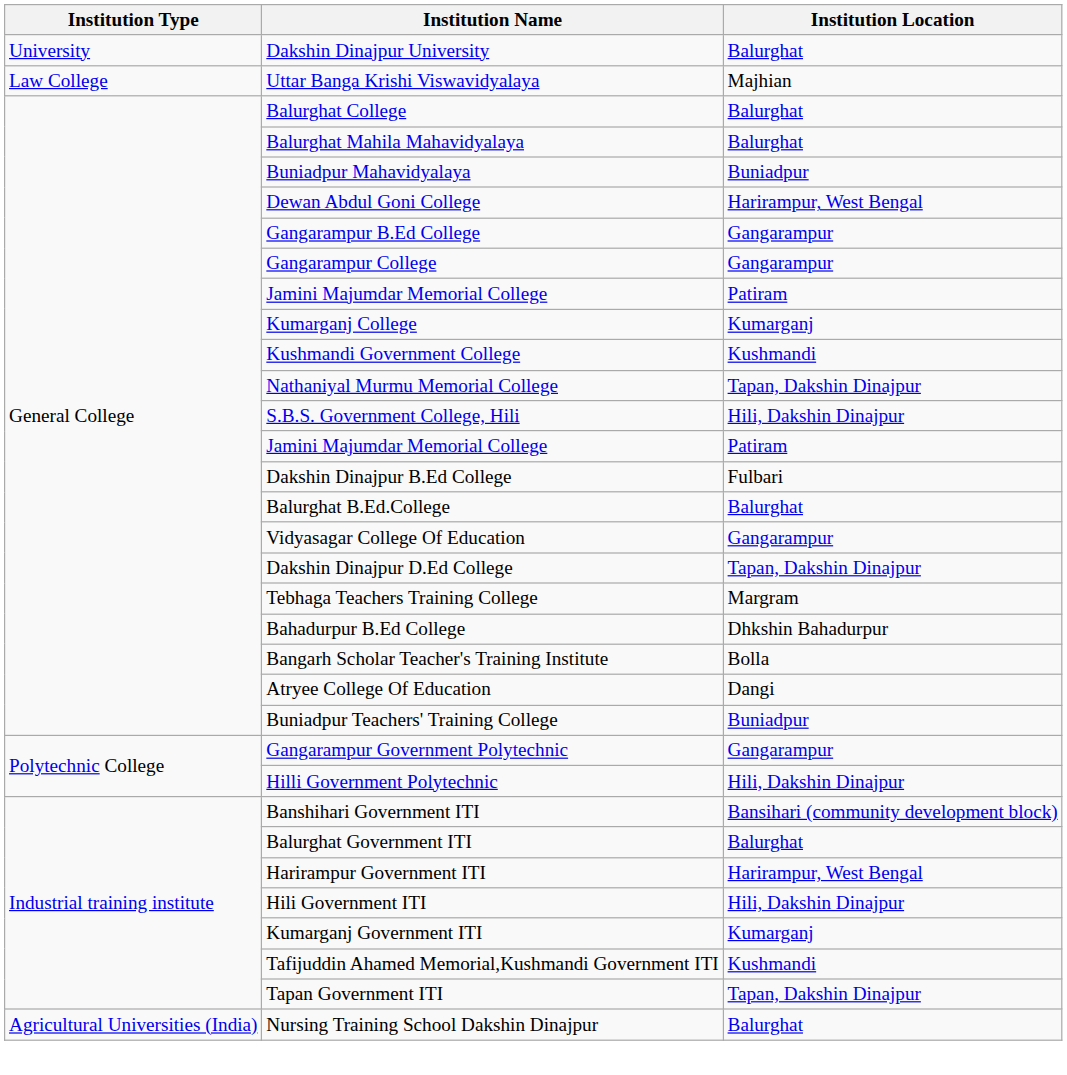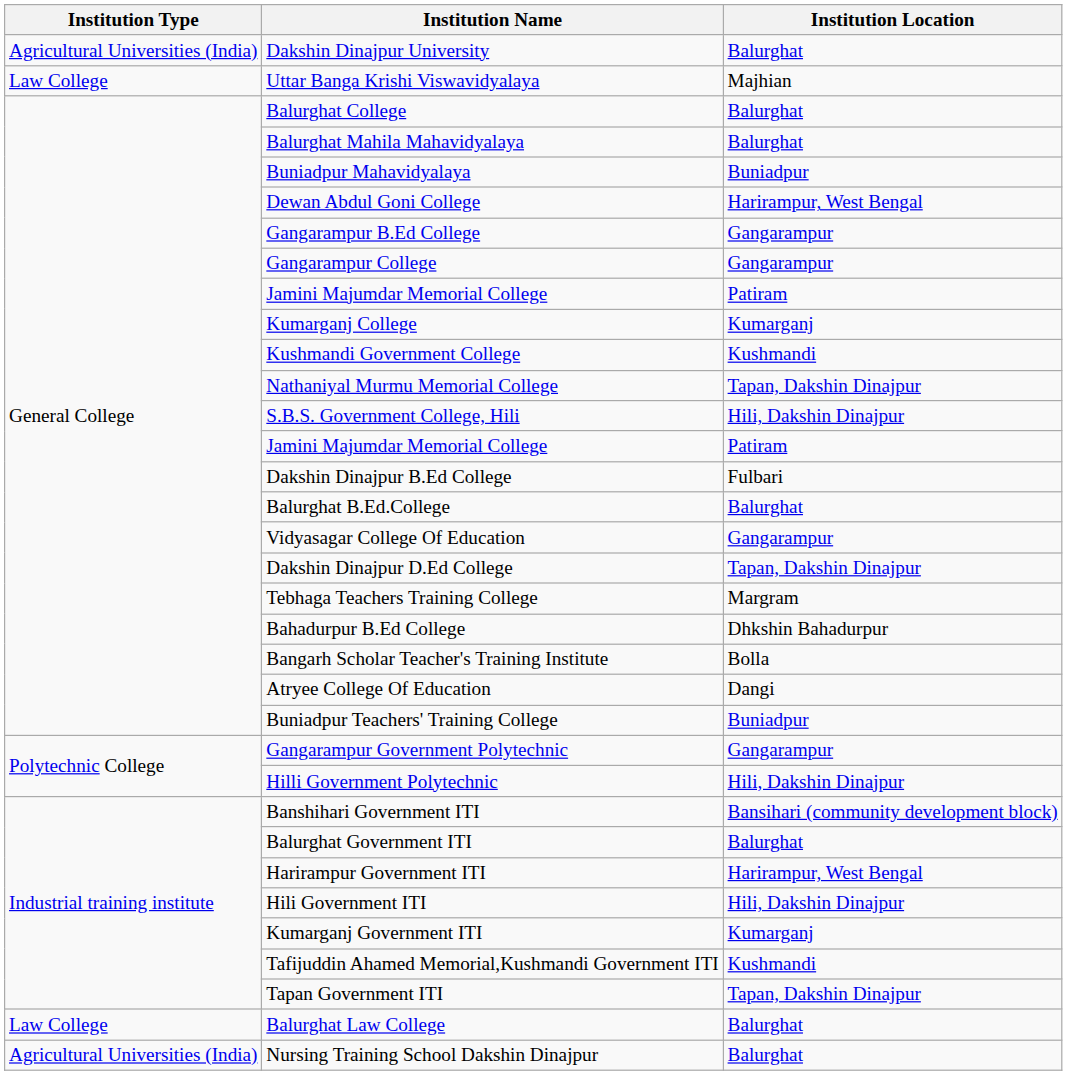 <table class="wikitable">
 <tr>
 <th>Institution Type</th>
 <th>Institution Name</th>
 <th>Institution Location</th>
 </tr>
 <tr>
-<td><a href='#'>University</a></td>
+<td><a href='#'>Agricultural Universities (India)</a></td>
 <td><a href='#'>Dakshin Dinajpur University</a></td>
 <td><a href='#'>Balurghat</a></td>
 </tr>
 <tr>
 <td><a href='#'>Law College</a></td>
 <td><a href='#'>Uttar Banga Krishi Viswavidyalaya</a></td>
 <td>Majhian</td>
 </tr>
 <tr>
 <td rowspan="21">General College</td>
 <td><a href='#'>Balurghat College</a></td>
 <td><a href='#'>Balurghat</a></td>
 </tr>
 <tr>
 <td><a href='#'>Balurghat Mahila Mahavidyalaya</a></td>
 <td><a href='#'>Balurghat</a></td>
 </tr>
 <tr>
 <td><a href='#'>Buniadpur Mahavidyalaya</a></td>
 <td><a href='#'>Buniadpur</a></td>
 </tr>
 <tr>
 <td><a href='#'>Dewan Abdul Goni College</a></td>
 <td><a href='#'>Harirampur, West Bengal</a></td>
 </tr>
 <tr>
 <td><a href='#'>Gangarampur B.Ed College</a></td>
 <td><a href='#'>Gangarampur</a></td>
 </tr>
 <tr>
 <td><a href='#'>Gangarampur College</a></td>
 <td><a href='#'>Gangarampur</a></td>
 </tr>
 <tr>
 <td><a href='#'>Jamini Majumdar Memorial College</a></td>
 <td><a href='#'>Patiram</a></td>
 </tr>
 <tr>
 <td><a href='#'>Kumarganj College</a></td>
 <td><a href='#'>Kumarganj</a></td>
 </tr>
 <tr>
 <td><a href='#'>Kushmandi Government College</a></td>
 <td><a href='#'>Kushmandi</a></td>
 </tr>
 <tr>
 <td><a href='#'>Nathaniyal Murmu Memorial College</a></td>
 <td><a href='#'>Tapan, Dakshin Dinajpur</a></td>
 </tr>
 <tr>
 <td><a href='#'>S.B.S. Government College, Hili</a></td>
 <td><a href='#'>Hili, Dakshin Dinajpur</a></td>
 </tr>
 <tr>
 <td><a href='#'>Jamini Majumdar Memorial College</a></td>
 <td><a href='#'>Patiram</a></td>
 </tr>
 <tr>
 <td>Dakshin Dinajpur B.Ed College</td>
 <td>Fulbari</td>
 </tr>
 <tr>
 <td>Balurghat B.Ed.College</td>
 <td><a href='#'>Balurghat</a></td>
 </tr>
 <tr>
 <td>Vidyasagar College Of Education</td>
 <td><a href='#'>Gangarampur</a></td>
 </tr>
 <tr>
 <td>Dakshin Dinajpur D.Ed College</td>
 <td><a href='#'>Tapan, Dakshin Dinajpur</a></td>
 </tr>
 <tr>
 <td>Tebhaga Teachers Training College</td>
 <td>Margram</td>
 </tr>
 <tr>
 <td>Bahadurpur B.Ed College</td>
 <td>Dhkshin Bahadurpur</td>
 </tr>
 <tr>
 <td>Bangarh Scholar Teacher's Training Institute</td>
 <td>Bolla</td>
 </tr>
 <tr>
 <td>Atryee College Of Education</td>
 <td>Dangi</td>
 </tr>
 <tr>
 <td>Buniadpur Teachers' Training College</td>
 <td><a href='#'>Buniadpur</a></td>
 </tr>
 <tr>
 <td rowspan="2"><a href='#'>Polytechnic</a> College</td>
 <td><a href='#'>Gangarampur Government Polytechnic</a></td>
 <td><a href='#'>Gangarampur</a></td>
 </tr>
 <tr>
 <td><a href='#'>Hilli Government Polytechnic</a></td>
 <td><a href='#'>Hili, Dakshin Dinajpur</a></td>
 </tr>
 <tr>
 <td rowspan="7"><a href='#'>Industrial training institute</a></td>
 <td>Banshihari Government ITI</td>
 <td><a href='#'>Bansihari (community development block)</a></td>
 </tr>
 <tr>
 <td>Balurghat Government ITI</td>
 <td><a href='#'>Balurghat</a></td>
 </tr>
 <tr>
 <td>Harirampur Government ITI</td>
 <td><a href='#'>Harirampur, West Bengal</a></td>
 </tr>
 <tr>
 <td>Hili Government ITI</td>
 <td><a href='#'>Hili, Dakshin Dinajpur</a></td>
 </tr>
 <tr>
 <td>Kumarganj Government ITI</td>
 <td><a href='#'>Kumarganj</a></td>
 </tr>
 <tr>
 <td>Tafijuddin Ahamed Memorial,Kushmandi Government ITI</td>
 <td><a href='#'>Kushmandi</a></td>
 </tr>
 <tr>
 <td>Tapan Government ITI</td>
 <td><a href='#'>Tapan, Dakshin Dinajpur</a></td>
 </tr>
 <tr>
+<td><a href='#'>Law College</a></td>
+<td><a href='#'>Balurghat Law College</a></td>
+<td><a href='#'>Balurghat</a></td>
+</tr>
+<tr>
 <td><a href='#'>Agricultural Universities (India)</a></td>
 <td>Nursing Training School Dakshin Dinajpur</td>
 <td><a href='#'>Balurghat</a></td>
 </tr>
 </table>
